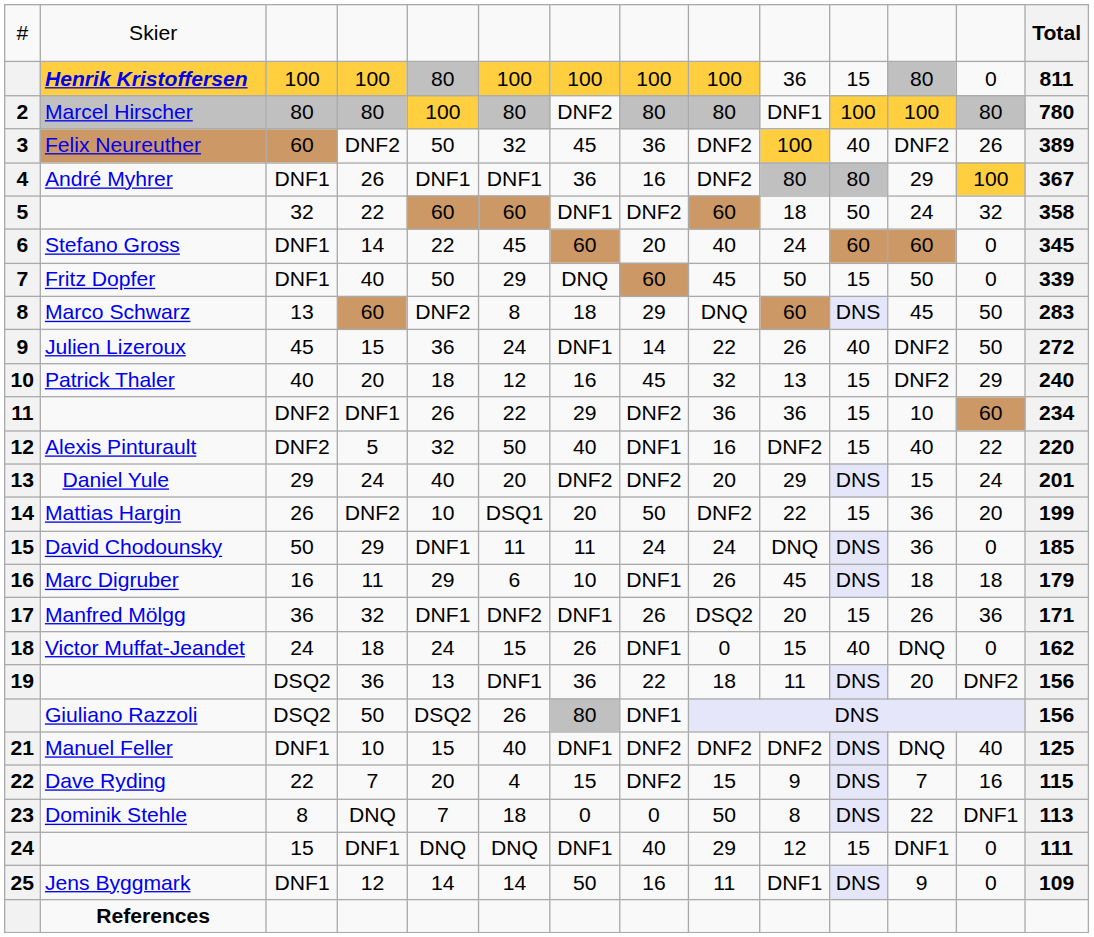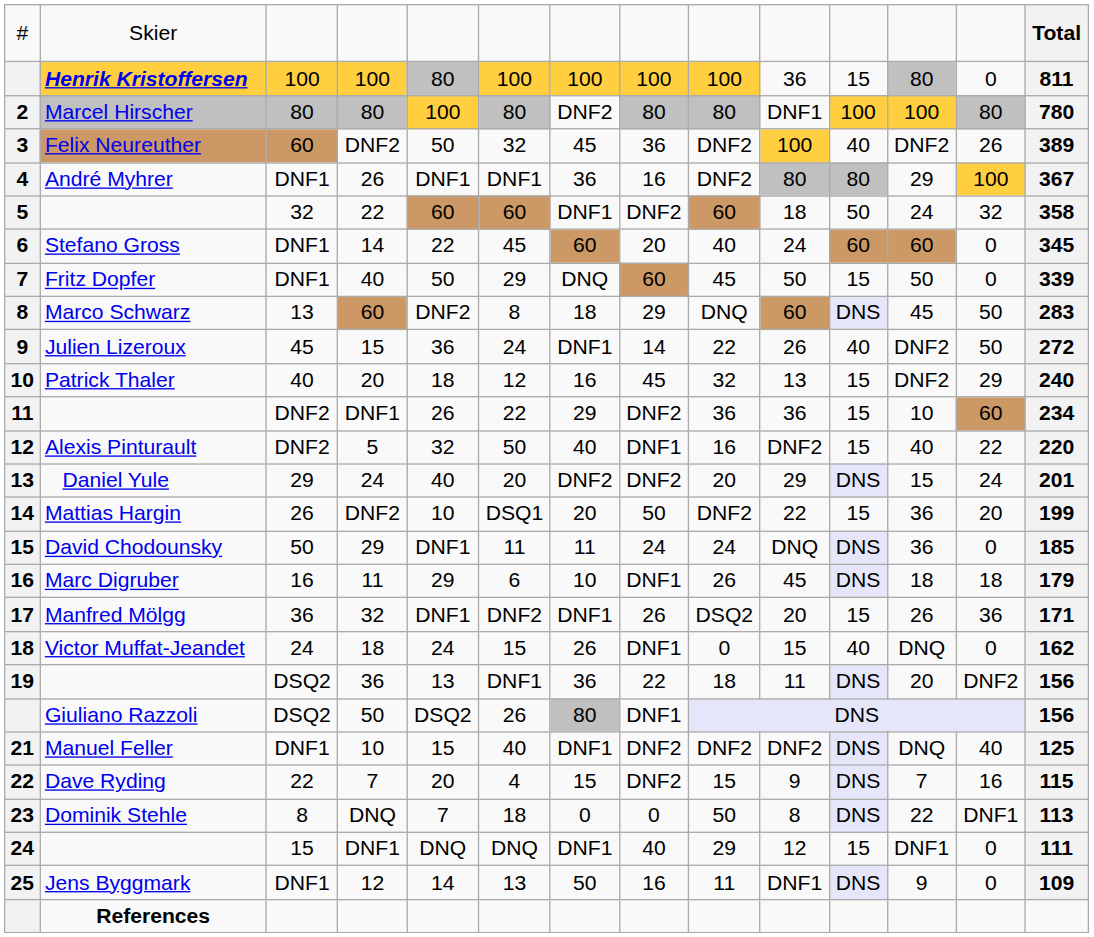 <table class="wikitable" width=65% style="font-size:100%; text-align:center;">
 <tr>
 <td>#</td>
 <td>Skier</td>
 <td><br> </td>
 <td><br> </td>
 <td><br> </td>
 <td><br>   </td>
 <td><br>   </td>
 <td><br> </td>
 <td><br> </td>
 <td><br> </td>
 <td><br> </td>
 <td><br> </td>
 <td><br>   </td>
 <th>Total</th>
 </tr>
 <tr>
 <th></th>
 <td align=left bgcolor=ffcf40> <strong><em><a href='#'>Henrik Kristoffersen</a></em></strong></td>
 <td bgcolor=ffcf40>100</td>
 <td bgcolor=ffcf40>100</td>
 <td bgcolor=c0c0c0>80</td>
 <td bgcolor=ffcf40>100</td>
 <td bgcolor=ffcf40>100</td>
 <td bgcolor=ffcf40>100</td>
 <td bgcolor=ffcf40>100</td>
 <td>36</td>
 <td>15</td>
 <td bgcolor=c0c0c0>80</td>
 <td>0</td>
 <th>811</th>
 </tr>
 <tr>
 <th>2</th>
 <td align=left bgcolor=c0c0c0> <a href='#'>Marcel Hirscher</a></td>
 <td bgcolor=c0c0c0>80</td>
 <td bgcolor=c0c0c0>80</td>
 <td bgcolor=ffcf40>100</td>
 <td bgcolor=c0c0c0>80</td>
 <td>DNF2</td>
 <td bgcolor=c0c0c0>80</td>
 <td bgcolor=c0c0c0>80</td>
 <td>DNF1</td>
 <td bgcolor=ffcf40>100</td>
 <td bgcolor=ffcf40>100</td>
 <td bgcolor=c0c0c0>80</td>
 <th>780</th>
 </tr>
 <tr>
 <th>3</th>
 <td align=left bgcolor=cc9966> <a href='#'>Felix Neureuther</a></td>
 <td bgcolor=cc9966>60</td>
 <td>DNF2</td>
 <td>50</td>
 <td>32</td>
 <td>45</td>
 <td>36</td>
 <td>DNF2</td>
 <td bgcolor=ffcf40>100</td>
 <td>40</td>
 <td>DNF2</td>
 <td>26</td>
 <th>389</th>
 </tr>
 <tr>
 <th>4</th>
 <td align=left> <a href='#'>André Myhrer</a></td>
 <td>DNF1</td>
 <td>26</td>
 <td>DNF1</td>
 <td>DNF1</td>
 <td>36</td>
 <td>16</td>
 <td>DNF2</td>
 <td bgcolor=c0c0c0>80</td>
 <td bgcolor=c0c0c0>80</td>
 <td>29</td>
 <td bgcolor=ffcf40>100</td>
 <th>367</th>
 </tr>
 <tr>
 <th>5</th>
 <td align=left></td>
 <td>32</td>
 <td>22</td>
 <td bgcolor=cc9966>60</td>
 <td bgcolor=cc9966>60</td>
 <td>DNF1</td>
 <td>DNF2</td>
 <td bgcolor=cc9966>60</td>
 <td>18</td>
 <td>50</td>
 <td>24</td>
 <td>32</td>
 <th>358</th>
 </tr>
 <tr>
 <th>6</th>
 <td align=left> <a href='#'>Stefano Gross</a></td>
 <td>DNF1</td>
 <td>14</td>
 <td>22</td>
 <td>45</td>
 <td bgcolor=cc9966>60</td>
 <td>20</td>
 <td>40</td>
 <td>24</td>
 <td bgcolor=cc9966>60</td>
 <td bgcolor=cc9966>60</td>
 <td>0</td>
 <th>345</th>
 </tr>
 <tr>
 <th>7</th>
 <td align=left> <a href='#'>Fritz Dopfer</a></td>
 <td>DNF1</td>
 <td>40</td>
 <td>50</td>
 <td>29</td>
 <td>DNQ</td>
 <td bgcolor=cc9966>60</td>
 <td>45</td>
 <td>50</td>
 <td>15</td>
 <td>50</td>
 <td>0</td>
 <th>339</th>
 </tr>
 <tr>
 <th>8</th>
 <td align=left> <a href='#'>Marco Schwarz</a></td>
 <td>13</td>
 <td bgcolor=cc9966>60</td>
 <td>DNF2</td>
 <td>8</td>
 <td>18</td>
 <td>29</td>
 <td>DNQ</td>
 <td bgcolor=cc9966>60</td>
 <td bgcolor=lavender>DNS</td>
 <td>45</td>
 <td>50</td>
 <th>283</th>
 </tr>
 <tr>
 <th>9</th>
 <td align=left> <a href='#'>Julien Lizeroux</a></td>
 <td>45</td>
 <td>15</td>
 <td>36</td>
 <td>24</td>
 <td>DNF1</td>
 <td>14</td>
 <td>22</td>
 <td>26</td>
 <td>40</td>
 <td>DNF2</td>
 <td>50</td>
 <th>272</th>
 </tr>
 <tr>
 <th>10</th>
 <td align=left> <a href='#'>Patrick Thaler</a></td>
 <td>40</td>
 <td>20</td>
 <td>18</td>
 <td>12</td>
 <td>16</td>
 <td>45</td>
 <td>32</td>
 <td>13</td>
 <td>15</td>
 <td>DNF2</td>
 <td>29</td>
 <th>240</th>
 </tr>
 <tr>
 <th>11</th>
 <td align=left></td>
 <td>DNF2</td>
 <td>DNF1</td>
 <td>26</td>
 <td>22</td>
 <td>29</td>
 <td>DNF2</td>
 <td>36</td>
 <td>36</td>
 <td>15</td>
 <td>10</td>
 <td bgcolor=cc9966>60</td>
 <th>234</th>
 </tr>
 <tr>
 <th>12</th>
 <td align=left> <a href='#'>Alexis Pinturault</a></td>
 <td>DNF2</td>
 <td>5</td>
 <td>32</td>
 <td>50</td>
 <td>40</td>
 <td>DNF1</td>
 <td>16</td>
 <td>DNF2</td>
 <td>15</td>
 <td>40</td>
 <td>22</td>
 <th>220</th>
 </tr>
 <tr>
 <th>13</th>
 <td align=left>   <a href='#'>Daniel Yule</a></td>
 <td>29</td>
 <td>24</td>
 <td>40</td>
 <td>20</td>
 <td>DNF2</td>
 <td>DNF2</td>
 <td>20</td>
 <td>29</td>
 <td bgcolor=lavender>DNS</td>
 <td>15</td>
 <td>24</td>
 <th>201</th>
 </tr>
 <tr>
 <th>14</th>
 <td align=left> <a href='#'>Mattias Hargin</a></td>
 <td>26</td>
 <td>DNF2</td>
 <td>10</td>
 <td>DSQ1</td>
 <td>20</td>
 <td>50</td>
 <td>DNF2</td>
 <td>22</td>
 <td>15</td>
 <td>36</td>
 <td>20</td>
 <th>199</th>
 </tr>
 <tr>
 <th>15</th>
 <td align=left> <a href='#'>David Chodounsky</a></td>
 <td>50</td>
 <td>29</td>
 <td>DNF1</td>
 <td>11</td>
 <td>11</td>
 <td>24</td>
 <td>24</td>
 <td>DNQ</td>
 <td bgcolor=lavender>DNS</td>
 <td>36</td>
 <td>0</td>
 <th>185</th>
 </tr>
 <tr>
 <th>16</th>
 <td align=left> <a href='#'>Marc Digruber</a></td>
 <td>16</td>
 <td>11</td>
 <td>29</td>
 <td>6</td>
 <td>10</td>
 <td>DNF1</td>
 <td>26</td>
 <td>45</td>
 <td bgcolor=lavender>DNS</td>
 <td>18</td>
 <td>18</td>
 <th>179</th>
 </tr>
 <tr>
 <th>17</th>
 <td align=left> <a href='#'>Manfred Mölgg</a></td>
 <td>36</td>
 <td>32</td>
 <td>DNF1</td>
 <td>DNF2</td>
 <td>DNF1</td>
 <td>26</td>
 <td>DSQ2</td>
 <td>20</td>
 <td>15</td>
 <td>26</td>
 <td>36</td>
 <th>171</th>
 </tr>
 <tr>
 <th>18</th>
 <td align=left> <a href='#'>Victor Muffat-Jeandet</a></td>
 <td>24</td>
 <td>18</td>
 <td>24</td>
 <td>15</td>
 <td>26</td>
 <td>DNF1</td>
 <td>0</td>
 <td>15</td>
 <td>40</td>
 <td>DNQ</td>
 <td>0</td>
 <th>162</th>
 </tr>
 <tr>
 <th>19</th>
 <td align=left></td>
 <td>DSQ2</td>
 <td>36</td>
 <td>13</td>
 <td>DNF1</td>
 <td>36</td>
 <td>22</td>
 <td>18</td>
 <td>11</td>
 <td bgcolor=lavender>DNS</td>
 <td>20</td>
 <td>DNF2</td>
 <th>156</th>
 </tr>
 <tr>
 <th></th>
 <td align=left> <a href='#'>Giuliano Razzoli</a></td>
 <td>DSQ2</td>
 <td>50</td>
 <td>DSQ2</td>
 <td>26</td>
 <td bgcolor=c0c0c0>80</td>
 <td>DNF1</td>
 <td colspan=5 bgcolor=lavender>DNS</td>
 <th>156</th>
 </tr>
 <tr>
 <th>21</th>
 <td align=left> <a href='#'>Manuel Feller</a></td>
 <td>DNF1</td>
 <td>10</td>
 <td>15</td>
 <td>40</td>
 <td>DNF1</td>
 <td>DNF2</td>
 <td>DNF2</td>
 <td>DNF2</td>
 <td bgcolor=lavender>DNS</td>
 <td>DNQ</td>
 <td>40</td>
 <th>125</th>
 </tr>
 <tr>
 <th>22</th>
 <td align=left> <a href='#'>Dave Ryding</a></td>
 <td>22</td>
 <td>7</td>
 <td>20</td>
 <td>4</td>
 <td>15</td>
 <td>DNF2</td>
 <td>15</td>
 <td>9</td>
 <td bgcolor=lavender>DNS</td>
 <td>7</td>
 <td>16</td>
 <th>115</th>
 </tr>
 <tr>
 <th>23</th>
 <td align=left> <a href='#'>Dominik Stehle</a></td>
 <td>8</td>
 <td>DNQ</td>
 <td>7</td>
 <td>18</td>
 <td>0</td>
 <td>0</td>
 <td>50</td>
 <td>8</td>
 <td bgcolor=lavender>DNS</td>
 <td>22</td>
 <td>DNF1</td>
 <th>113</th>
 </tr>
 <tr>
 <th>24</th>
 <td align=left></td>
 <td>15</td>
 <td>DNF1</td>
 <td>DNQ</td>
 <td>DNQ</td>
 <td>DNF1</td>
 <td>40</td>
 <td>29</td>
 <td>12</td>
 <td>15</td>
 <td>DNF1</td>
 <td>0</td>
 <th>111</th>
 </tr>
 <tr>
 <th>25</th>
 <td align=left> <a href='#'>Jens Byggmark</a></td>
 <td>DNF1</td>
 <td>12</td>
 <td>14</td>
-<td>14</td>
+<td>13</td>
 <td>50</td>
 <td>16</td>
 <td>11</td>
 <td>DNF1</td>
 <td bgcolor=lavender>DNS</td>
 <td>9</td>
 <td>0</td>
 <th>109</th>
 </tr>
 <tr>
 <th></th>
 <td align=center><strong>References</strong></td>
 <td></td>
 <td></td>
 <td></td>
 <td></td>
 <td></td>
 <td></td>
 <td></td>
 <td></td>
 <td></td>
 <td></td>
 <td></td>
 </tr>
 <tr>
 </tr>
 </table>
